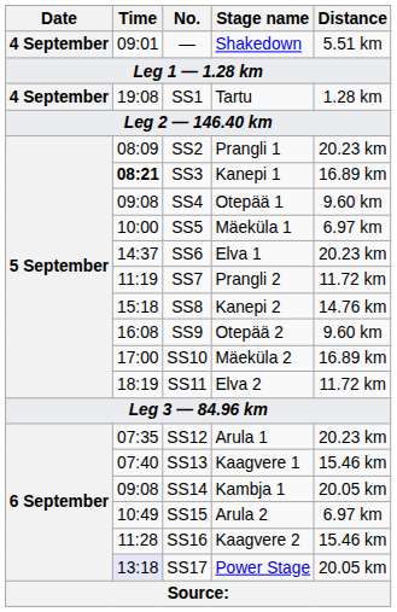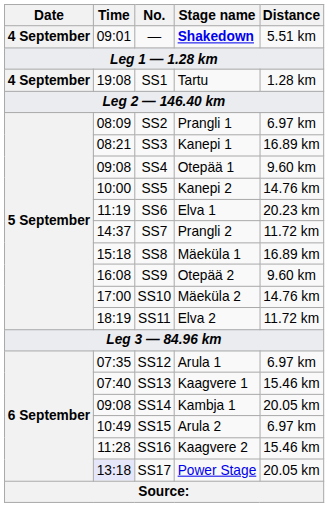 <table class="wikitable" style="font-size: 85%;">
 <tr>
 <th>Date</th>
 <th>Time</th>
 <th>No.</th>
 <th>Stage name</th>
 <th>Distance</th>
 </tr>
 <tr>
 <th>4 September</th>
 <td align="center">09:01</td>
 <td align="center">—</td>
-<td><a href='#'>Shakedown</a></td>
+<td><strong><a href='#'>Shakedown</a></strong></td>
 <td align="center">5.51 km</td>
 </tr>
 <tr>
 <td style="background-color:#EAECF0; text-align:center" colspan="5"><strong><em>Leg 1 — 1.28 km</em></strong></td>
 </tr>
 <tr>
 <th>4 September</th>
 <td align="center">19:08</td>
 <td align="center">SS1</td>
 <td>Tartu</td>
 <td align="center">1.28 km</td>
 </tr>
 <tr>
 <td style="background-color:#EAECF0; text-align:center" colspan="5"><strong><em>Leg 2 — 146.40 km</em></strong></td>
 </tr>
 <tr>
 <th rowspan="10">5 September</th>
 <td align="center">08:09</td>
 <td align="center">SS2</td>
 <td>Prangli 1</td>
-<td align="center">20.23 km</td>
+<td align="center">6.97 km</td>
 </tr>
 <tr>
-<td align="center"><strong>08:21</strong></td>
+<td align="center">08:21</td>
 <td align="center">SS3</td>
 <td>Kanepi 1</td>
 <td align="center">16.89 km</td>
 </tr>
 <tr>
 <td align="center">09:08</td>
 <td align="center">SS4</td>
 <td>Otepää 1</td>
 <td align="center">9.60 km</td>
 </tr>
 <tr>
 <td align="center">10:00</td>
 <td align="center">SS5</td>
-<td>Mäeküla 1</td>
-<td align="center">6.97 km</td>
+<td>Kanepi 2</td>
+<td align="center">14.76 km</td>
 </tr>
 <tr>
-<td align="center">14:37</td>
+<td align="center">11:19</td>
 <td align="center">SS6</td>
 <td>Elva 1</td>
 <td align="center">20.23 km</td>
 </tr>
 <tr>
-<td align="center">11:19</td>
+<td align="center">14:37</td>
 <td align="center">SS7</td>
 <td>Prangli 2</td>
 <td align="center">11.72 km</td>
 </tr>
 <tr>
 <td align="center">15:18</td>
 <td align="center">SS8</td>
-<td>Kanepi 2</td>
-<td align="center">14.76 km</td>
+<td>Mäeküla 1</td>
+<td align="center">16.89 km</td>
 </tr>
 <tr>
 <td align="center">16:08</td>
 <td align="center">SS9</td>
 <td>Otepää 2</td>
 <td align="center">9.60 km</td>
 </tr>
 <tr>
 <td align="center">17:00</td>
 <td align="center">SS10</td>
 <td>Mäeküla 2</td>
-<td align="center">16.89 km</td>
+<td align="center">14.76 km</td>
 </tr>
 <tr>
 <td align="center">18:19</td>
 <td align="center">SS11</td>
 <td>Elva 2</td>
 <td align="center">11.72 km</td>
 </tr>
 <tr>
 <td style="background-color:#EAECF0; text-align:center" colspan="5"><strong><em>Leg 3 — 84.96 km</em></strong></td>
 </tr>
 <tr>
 <th rowspan="6">6 September</th>
 <td align="center">07:35</td>
 <td align="center">SS12</td>
 <td>Arula 1</td>
-<td align="center">20.23 km</td>
+<td align="center">6.97 km</td>
 </tr>
 <tr>
 <td align="center">07:40</td>
 <td align="center">SS13</td>
 <td>Kaagvere 1</td>
 <td align="center">15.46 km</td>
 </tr>
 <tr>
 <td align="center">09:08</td>
 <td align="center">SS14</td>
 <td>Kambja 1</td>
 <td align="center">20.05 km</td>
 </tr>
 <tr>
 <td align="center">10:49</td>
 <td align="center">SS15</td>
 <td>Arula 2</td>
 <td align="center">6.97 km</td>
 </tr>
 <tr>
 <td align="center">11:28</td>
 <td align="center">SS16</td>
 <td>Kaagvere 2</td>
 <td align="center">15.46 km</td>
 </tr>
 <tr>
 <td align="center" style="background: lavender;">13:18</td>
 <td align="center">SS17</td>
 <td><a href='#'>Power Stage</a></td>
 <td align="center">20.05 km</td>
 </tr>
 <tr>
 <th colspan="5">Source:</th>
 </tr>
 </table>
